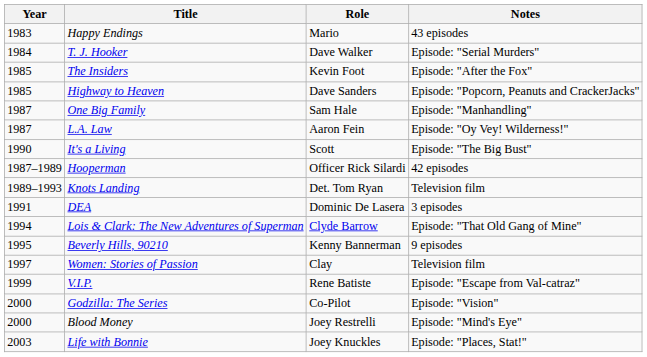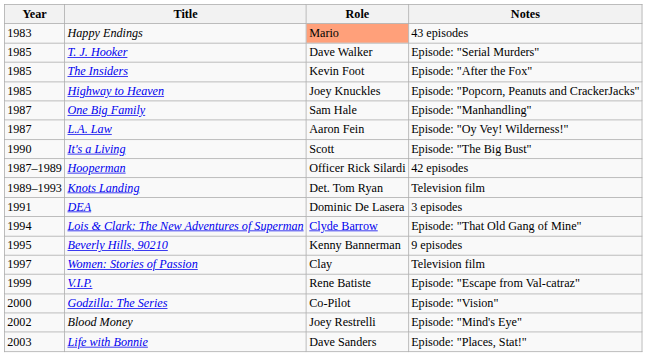 <table class="wikitable sortable">
 <tr>
 <th>Year</th>
 <th>Title</th>
 <th>Role</th>
 <th>Notes</th>
 </tr>
 <tr>
 <td>1983</td>
 <td><em>Happy Endings</em></td>
-<td>Mario</td>
+<td style="background: lightsalmon;">Mario</td>
 <td>43 episodes</td>
 </tr>
 <tr>
-<td>1984</td>
+<td>1985</td>
 <td><em><a href='#'>T. J. Hooker</a></em></td>
 <td>Dave Walker</td>
 <td>Episode: "Serial Murders"</td>
 </tr>
 <tr>
 <td>1985</td>
 <td><a href='#'><em>The Insiders</em></a></td>
 <td>Kevin Foot</td>
 <td>Episode: "After the Fox"</td>
 </tr>
 <tr>
 <td>1985</td>
 <td><em><a href='#'>Highway to Heaven</a></em></td>
-<td>Dave Sanders</td>
+<td>Joey Knuckles</td>
 <td>Episode: "Popcorn, Peanuts and CrackerJacks"</td>
 </tr>
 <tr>
 <td>1987</td>
 <td><a href='#'><em>One Big Family</em></a></td>
 <td>Sam Hale</td>
 <td>Episode: "Manhandling"</td>
 </tr>
 <tr>
 <td>1987</td>
 <td><em><a href='#'>L.A. Law</a></em></td>
 <td>Aaron Fein</td>
 <td>Episode: "Oy Vey! Wilderness!"</td>
 </tr>
 <tr>
 <td>1990</td>
 <td><em><a href='#'>It's a Living</a></em></td>
 <td>Scott</td>
 <td>Episode: "The Big Bust"</td>
 </tr>
 <tr>
 <td>1987–1989</td>
 <td><em><a href='#'>Hooperman</a></em></td>
 <td>Officer Rick Silardi</td>
 <td>42 episodes</td>
 </tr>
 <tr>
 <td>1989–1993</td>
 <td><em><a href='#'>Knots Landing</a></em></td>
 <td>Det. Tom Ryan</td>
 <td>Television film</td>
 </tr>
 <tr>
 <td>1991</td>
 <td><a href='#'><em>DEA</em></a></td>
 <td>Dominic De Lasera</td>
 <td>3 episodes</td>
 </tr>
 <tr>
 <td>1994</td>
 <td><em><a href='#'>Lois & Clark: The New Adventures of Superman</a></em></td>
 <td><a href='#'>Clyde Barrow</a></td>
 <td>Episode: "That Old Gang of Mine"</td>
 </tr>
 <tr>
 <td>1995</td>
 <td><em><a href='#'>Beverly Hills, 90210</a></em></td>
 <td>Kenny Bannerman</td>
 <td>9 episodes</td>
 </tr>
 <tr>
 <td>1997</td>
 <td><em><a href='#'>Women: Stories of Passion</a></em></td>
 <td>Clay</td>
 <td>Television film</td>
 </tr>
 <tr>
 <td>1999</td>
 <td><a href='#'><em>V.I.P.</em></a></td>
 <td>Rene Batiste</td>
 <td>Episode: "Escape from Val-catraz"</td>
 </tr>
 <tr>
 <td>2000</td>
 <td><em><a href='#'>Godzilla: The Series</a></em></td>
 <td>Co-Pilot</td>
 <td>Episode: "Vision"</td>
 </tr>
 <tr>
-<td>2000</td>
+<td>2002</td>
 <td><em>Blood Money</em></td>
 <td>Joey Restrelli</td>
 <td>Episode: "Mind's Eye"</td>
 </tr>
 <tr>
 <td>2003</td>
 <td><em><a href='#'>Life with Bonnie</a></em></td>
-<td>Joey Knuckles</td>
+<td>Dave Sanders</td>
 <td>Episode: "Places, Stat!"</td>
 </tr>
 </table>
